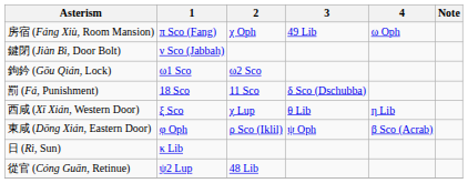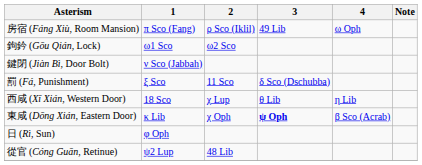 <table class = "wikitable">
 <tr>
 <th>Asterism</th>
 <th>1</th>
 <th>2</th>
 <th>3</th>
 <th>4</th>
 <th>Note</th>
 </tr>
 <tr>
 <td>房宿 (<em>Fáng Xiù</em>, Room Mansion)</td>
 <td><a href='#'>π Sco (Fang)</a></td>
-<td><a href='#'>χ Oph</a></td>
+<td><a href='#'>ρ Sco (Iklil)</a></td>
 <td><a href='#'>49 Lib</a></td>
 <td><a href='#'>ω Oph</a></td>
+<td></td>
+</tr>
+<tr>
+<td>鉤鈐 (<em>Gōu Qián</em>, Lock)</td>
+<td><a href='#'>ω1 Sco</a></td>
+<td><a href='#'>ω2 Sco</a></td>
+<td></td>
+<td></td>
 <td></td>
 </tr>
 <tr>
 <td>鍵閉 (<em>Jiàn Bì</em>, Door Bolt)</td>
 <td><a href='#'>ν Sco (Jabbah)</a></td>
 <td></td>
 <td></td>
 <td></td>
 <td></td>
 </tr>
 <tr>
-<td>鉤鈐 (<em>Gōu Qián</em>, Lock)</td>
-<td><a href='#'>ω1 Sco</a></td>
-<td><a href='#'>ω2 Sco</a></td>
-<td></td>
-<td></td>
-<td></td>
-</tr>
-<tr>
 <td>罰 (<em>Fá</em>, Punishment)</td>
-<td><a href='#'>18 Sco</a></td>
+<td><a href='#'>ξ Sco</a></td>
 <td><a href='#'>11 Sco</a></td>
 <td><a href='#'>δ Sco (Dschubba)</a></td>
 <td></td>
 <td></td>
 </tr>
 <tr>
 <td>西咸 (<em>Xī Xián</em>, Western Door)</td>
-<td><a href='#'>ξ Sco</a></td>
+<td><a href='#'>18 Sco</a></td>
 <td><a href='#'>χ Lup</a></td>
 <td><a href='#'>θ Lib</a></td>
 <td><a href='#'>η Lib</a></td>
 <td></td>
 </tr>
 <tr>
 <td>東咸 (<em>Dōng Xián</em>, Eastern Door)</td>
-<td><a href='#'>φ Oph</a></td>
-<td><a href='#'>ρ Sco (Iklil)</a></td>
-<td><a href='#'>ψ Oph</a></td>
+<td><a href='#'>κ Lib</a></td>
+<td><a href='#'>χ Oph</a></td>
+<td><strong><a href='#'>ψ Oph</a></strong></td>
 <td><a href='#'>β Sco (Acrab)</a></td>
 <td></td>
 </tr>
 <tr>
 <td>日 (<em>Rì</em>, Sun)</td>
-<td><a href='#'>κ Lib</a></td>
+<td><a href='#'>φ Oph</a></td>
 <td></td>
 <td></td>
 <td></td>
 <td></td>
 </tr>
 <tr>
 <td>從官 (<em>Cóng Guān</em>, Retinue)</td>
 <td><a href='#'>ψ2 Lup</a></td>
 <td><a href='#'>48 Lib</a></td>
 <td></td>
 <td></td>
 <td></td>
 </tr>
 <tr>
 </tr>
 </table>
